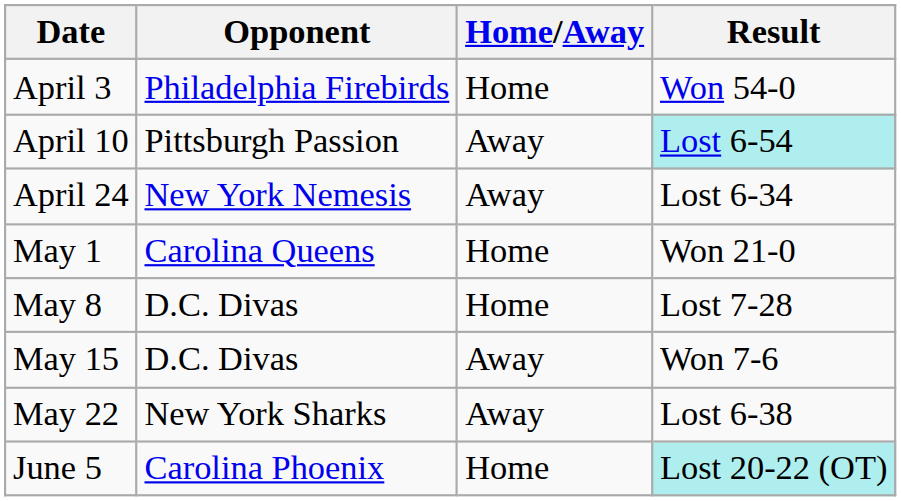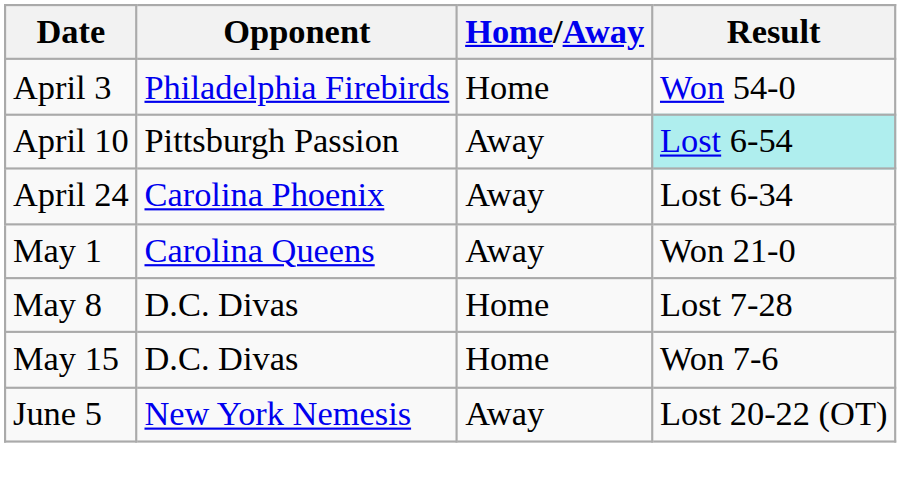 <table class="wikitable">
 <tr>
 <th>Date</th>
 <th>Opponent</th>
 <th><a href='#'>Home</a>/<a href='#'>Away</a></th>
 <th>Result</th>
 </tr>
 <tr>
 <td>April 3</td>
 <td><a href='#'>Philadelphia Firebirds</a></td>
 <td>Home</td>
 <td><a href='#'>Won</a> 54-0</td>
 </tr>
 <tr>
 <td>April 10</td>
 <td>Pittsburgh Passion</td>
 <td>Away</td>
 <td style="background: paleturquoise;"><a href='#'>Lost</a> 6-54</td>
 </tr>
 <tr>
 <td>April 24</td>
-<td><a href='#'>New York Nemesis</a></td>
+<td><a href='#'>Carolina Phoenix</a></td>
 <td>Away</td>
 <td>Lost 6-34</td>
 </tr>
 <tr>
 <td>May 1</td>
 <td><a href='#'>Carolina Queens</a></td>
-<td>Home</td>
+<td>Away</td>
 <td>Won 21-0</td>
 </tr>
 <tr>
 <td>May 8</td>
 <td>D.C. Divas</td>
 <td>Home</td>
 <td>Lost 7-28</td>
 </tr>
 <tr>
 <td>May 15</td>
 <td>D.C. Divas</td>
-<td>Away</td>
+<td>Home</td>
 <td>Won 7-6</td>
 </tr>
 <tr>
-<td>May 22</td>
-<td>New York Sharks</td>
+<td>June 5</td>
+<td><a href='#'>New York Nemesis</a></td>
 <td>Away</td>
-<td>Lost 6-38</td>
-</tr>
-<tr>
-<td>June 5</td>
-<td><a href='#'>Carolina Phoenix</a></td>
-<td>Home</td>
-<td style="background: paleturquoise;">Lost 20-22 (OT)</td>
+<td>Lost 20-22 (OT)</td>
 </tr>
 </table>
